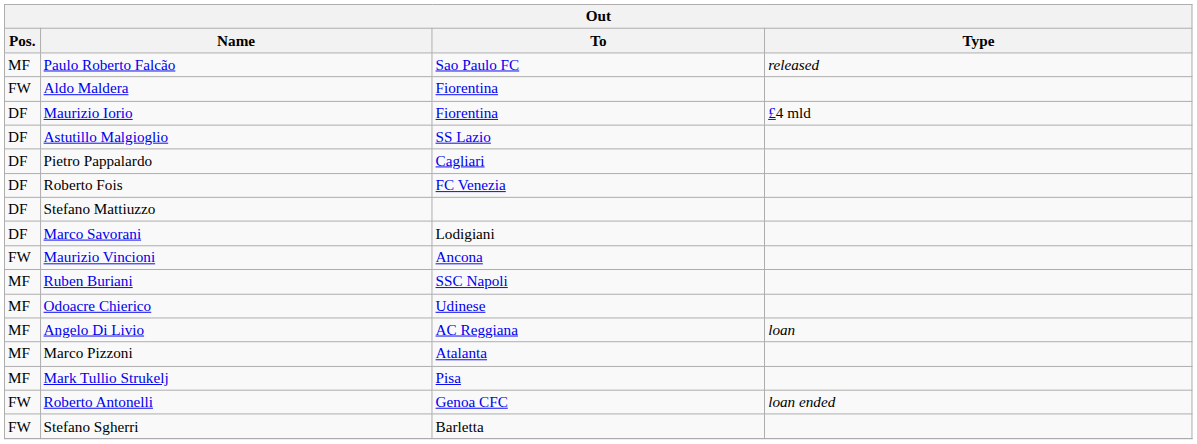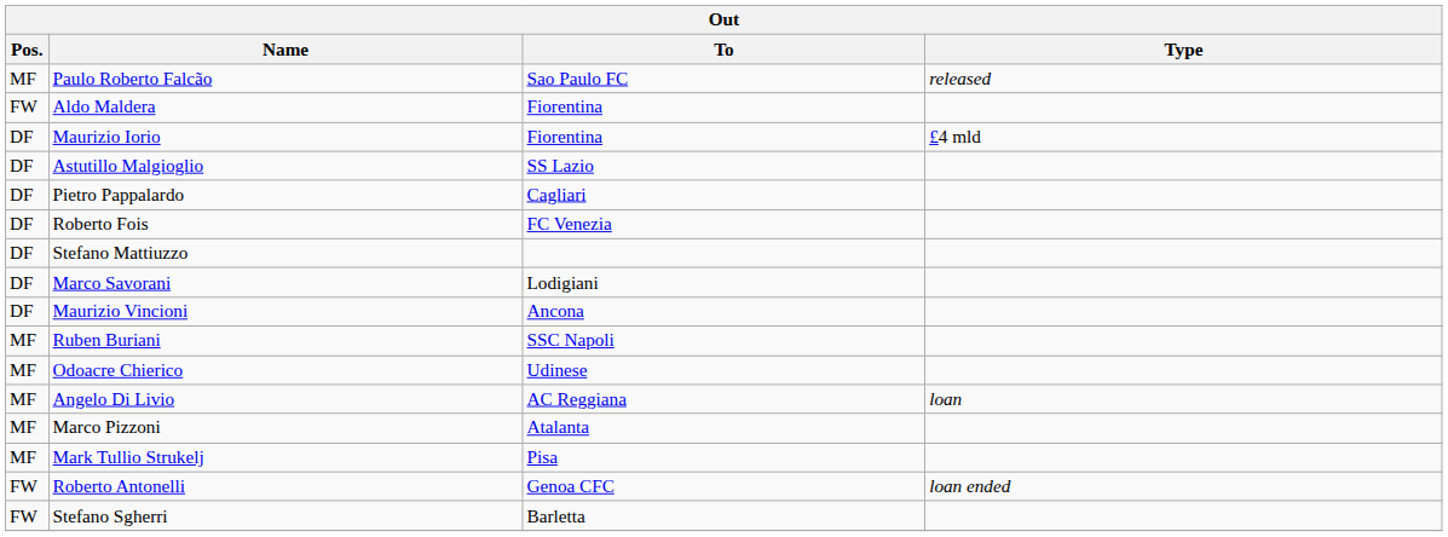 <table class="wikitable" style="font-size:100%;width:99%;">
 <tr>
 <th colspan="4">Out</th>
 </tr>
 <tr>
 <th width=3%>Pos.</th>
 <th width=33%>Name</th>
 <th width=28%>To</th>
 <th width=36%>Type</th>
 </tr>
 <tr>
 <td>MF</td>
 <td><a href='#'>Paulo Roberto Falcão</a></td>
 <td><a href='#'>Sao Paulo FC</a></td>
 <td><em>released</em></td>
 </tr>
 <tr>
 <td>FW</td>
 <td><a href='#'>Aldo Maldera</a></td>
 <td><a href='#'>Fiorentina</a></td>
 <td></td>
 </tr>
 <tr>
 <td>DF</td>
 <td><a href='#'>Maurizio Iorio</a></td>
 <td><a href='#'>Fiorentina</a></td>
 <td><a href='#'>£</a>4 mld</td>
 </tr>
 <tr>
 <td>DF</td>
 <td><a href='#'>Astutillo Malgioglio</a></td>
 <td><a href='#'>SS Lazio</a></td>
 <td></td>
 </tr>
 <tr>
 <td>DF</td>
 <td>Pietro Pappalardo</td>
 <td><a href='#'>Cagliari</a></td>
 <td></td>
 </tr>
 <tr>
 <td>DF</td>
 <td>Roberto Fois</td>
 <td><a href='#'>FC Venezia</a></td>
 <td></td>
 </tr>
 <tr>
 <td>DF</td>
 <td>Stefano Mattiuzzo</td>
 <td></td>
 <td></td>
 </tr>
 <tr>
 <td>DF</td>
 <td><a href='#'>Marco Savorani</a></td>
 <td>Lodigiani</td>
 <td></td>
 </tr>
 <tr>
-<td>FW</td>
+<td>DF</td>
 <td><a href='#'>Maurizio Vincioni</a></td>
 <td><a href='#'>Ancona</a></td>
 <td></td>
 </tr>
 <tr>
 <td>MF</td>
 <td><a href='#'>Ruben Buriani</a></td>
 <td><a href='#'>SSC Napoli</a></td>
 <td></td>
 </tr>
 <tr>
 <td>MF</td>
 <td><a href='#'>Odoacre Chierico</a></td>
 <td><a href='#'>Udinese</a></td>
 <td></td>
 </tr>
 <tr>
 <td>MF</td>
 <td><a href='#'>Angelo Di Livio</a></td>
 <td><a href='#'>AC Reggiana</a></td>
 <td><em>loan</em></td>
 </tr>
 <tr>
 <td>MF</td>
 <td>Marco Pizzoni</td>
 <td><a href='#'>Atalanta</a></td>
 <td></td>
 </tr>
 <tr>
 <td>MF</td>
 <td><a href='#'>Mark Tullio Strukelj</a></td>
 <td><a href='#'>Pisa</a></td>
 <td></td>
 </tr>
 <tr>
 <td>FW</td>
 <td><a href='#'>Roberto Antonelli</a></td>
 <td><a href='#'>Genoa CFC</a></td>
 <td><em>loan ended</em></td>
 </tr>
 <tr>
 <td>FW</td>
 <td>Stefano Sgherri</td>
 <td>Barletta</td>
 <td></td>
 </tr>
 <tr>
 </tr>
 </table>
